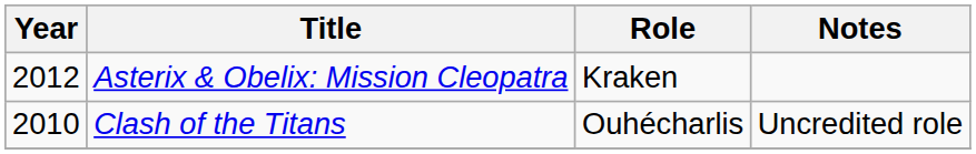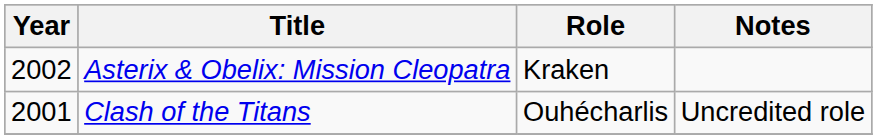 <table class="wikitable">
 <tr>
 <th>Year</th>
 <th>Title</th>
 <th>Role</th>
 <th>Notes</th>
 </tr>
 <tr>
-<td>2012</td>
+<td>2002</td>
 <td><em><a href='#'>Asterix & Obelix: Mission Cleopatra</a></em></td>
 <td>Kraken</td>
 <td></td>
 </tr>
 <tr>
-<td>2010</td>
+<td>2001</td>
 <td><em><a href='#'>Clash of the Titans</a></em></td>
 <td>Ouhécharlis</td>
 <td>Uncredited role</td>
 </tr>
 <tr>
 </tr>
 </table>
